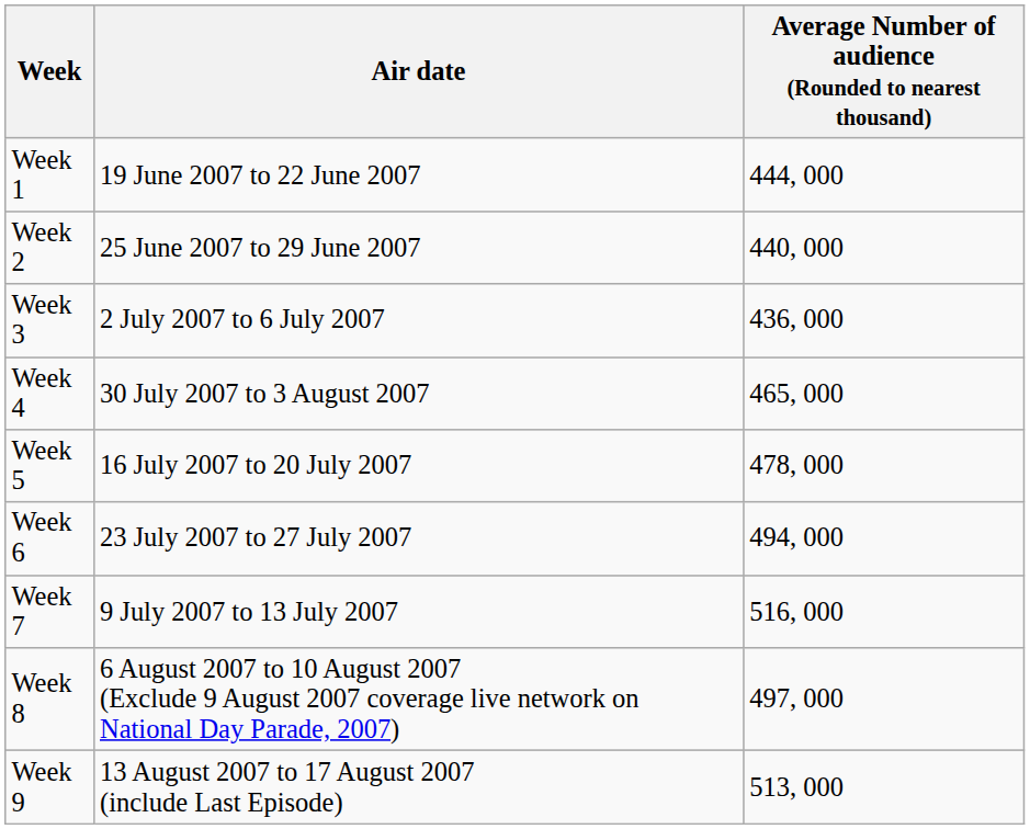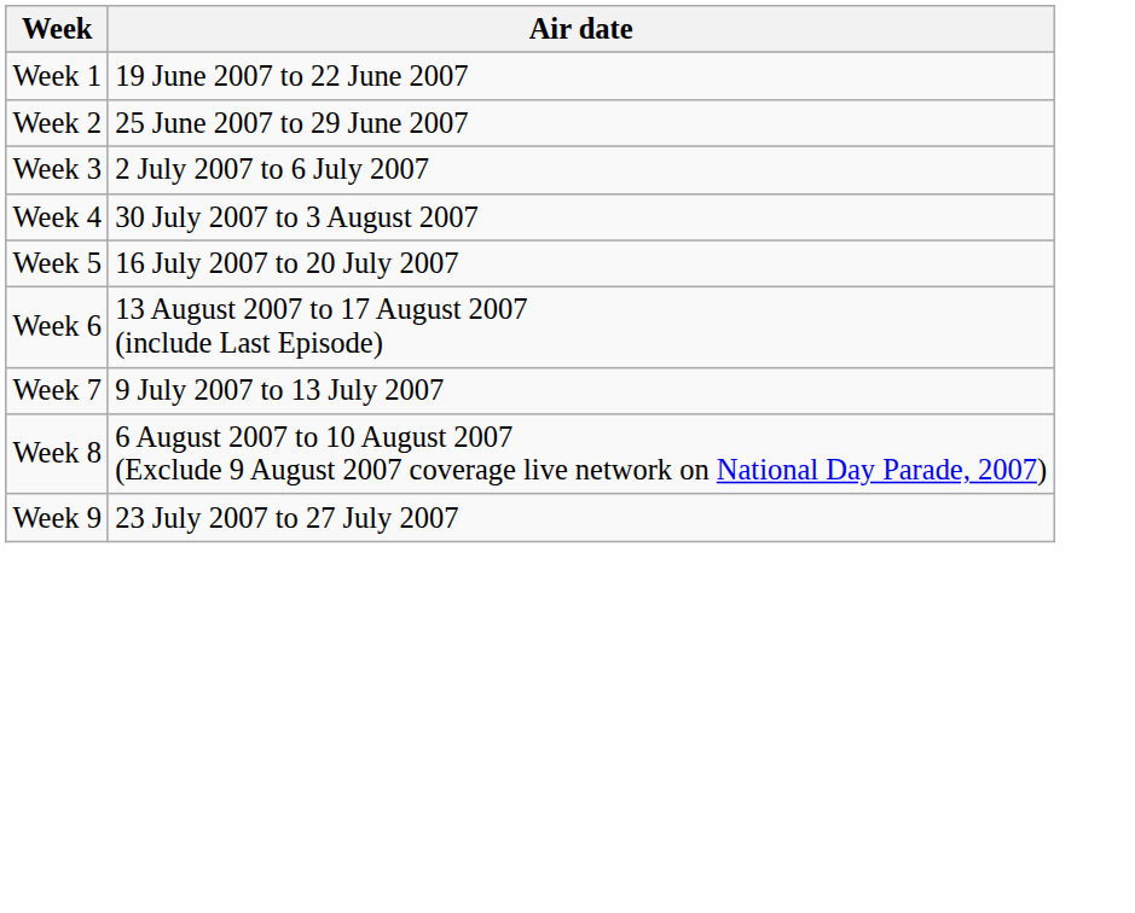 <table class="wikitable">
 <tr>
 <th>Week</th>
 <th>Air date</th>
-<th>Average Number of audience<br><small>(Rounded to nearest thousand)</small></th>
 </tr>
 <tr>
 <td>Week 1</td>
 <td>19 June 2007 to 22 June 2007</td>
-<td>444, 000</td>
 </tr>
 <tr>
 <td>Week 2</td>
 <td>25 June 2007 to 29 June 2007</td>
-<td>440, 000</td>
 </tr>
 <tr>
 <td>Week 3</td>
 <td>2 July 2007 to 6 July 2007</td>
-<td>436, 000</td>
 </tr>
 <tr>
 <td>Week 4</td>
 <td>30 July 2007 to 3 August 2007</td>
-<td>465, 000</td>
 </tr>
 <tr>
 <td>Week 5</td>
 <td>16 July 2007 to 20 July 2007</td>
-<td>478, 000</td>
 </tr>
 <tr>
 <td>Week 6</td>
-<td>23 July 2007 to 27 July 2007</td>
-<td>494, 000</td>
+<td>13 August 2007 to 17 August 2007<br>(include Last Episode)</td>
 </tr>
 <tr>
 <td>Week 7</td>
 <td>9 July 2007 to 13 July 2007</td>
-<td>516, 000</td>
 </tr>
 <tr>
 <td>Week 8</td>
 <td>6 August 2007 to 10 August 2007<br>(Exclude 9 August 2007 coverage live network on <a href='#'>National Day Parade, 2007</a>)</td>
-<td>497, 000</td>
 </tr>
 <tr>
 <td>Week 9</td>
-<td>13 August 2007 to 17 August 2007<br>(include Last Episode)</td>
-<td>513, 000</td>
+<td>23 July 2007 to 27 July 2007</td>
 </tr>
 </table>
